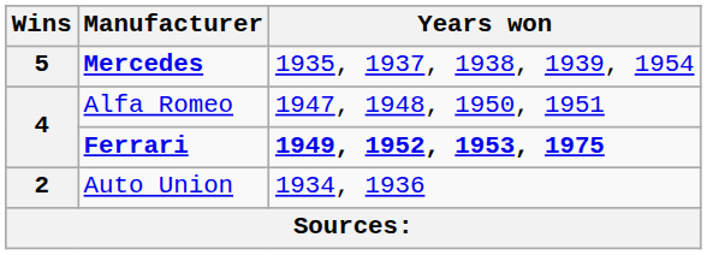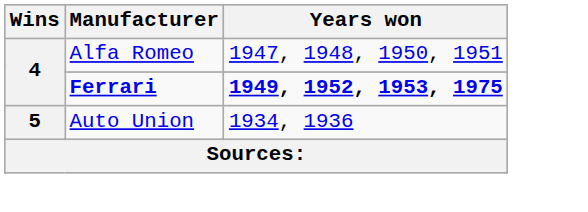 <table class="wikitable" style="font-size: 95%;">
 <tr>
 <th>Wins</th>
 <th>Manufacturer</th>
 <th>Years won</th>
-</tr>
-<tr>
-<th>5</th>
-<td><strong> <a href='#'>Mercedes</a></strong></td>
-<td><span><a href='#'>1935</a>, <a href='#'>1937</a>, <a href='#'>1938</a>, <a href='#'>1939</a></span>, <a href='#'>1954</a></td>
 </tr>
 <tr>
 <th rowspan="2">4</th>
 <td> <a href='#'>Alfa Romeo</a></td>
 <td><span><a href='#'>1947</a>, <a href='#'>1948</a></span>, <a href='#'>1950</a>, <a href='#'>1951</a></td>
 </tr>
 <tr>
 <td><strong> <a href='#'>Ferrari</a></strong></td>
 <td><strong><span><a href='#'>1949</a></span>, <a href='#'>1952</a>, <a href='#'>1953</a>, <span><a href='#'>1975</a></span></strong></td>
 </tr>
 <tr>
-<th>2</th>
+<th>5</th>
 <td> <a href='#'>Auto Union</a></td>
 <td><span><a href='#'>1934</a></span>, <span><a href='#'>1936</a></span></td>
 </tr>
 <tr>
 <th colspan="3">Sources:</th>
 </tr>
 </table>
